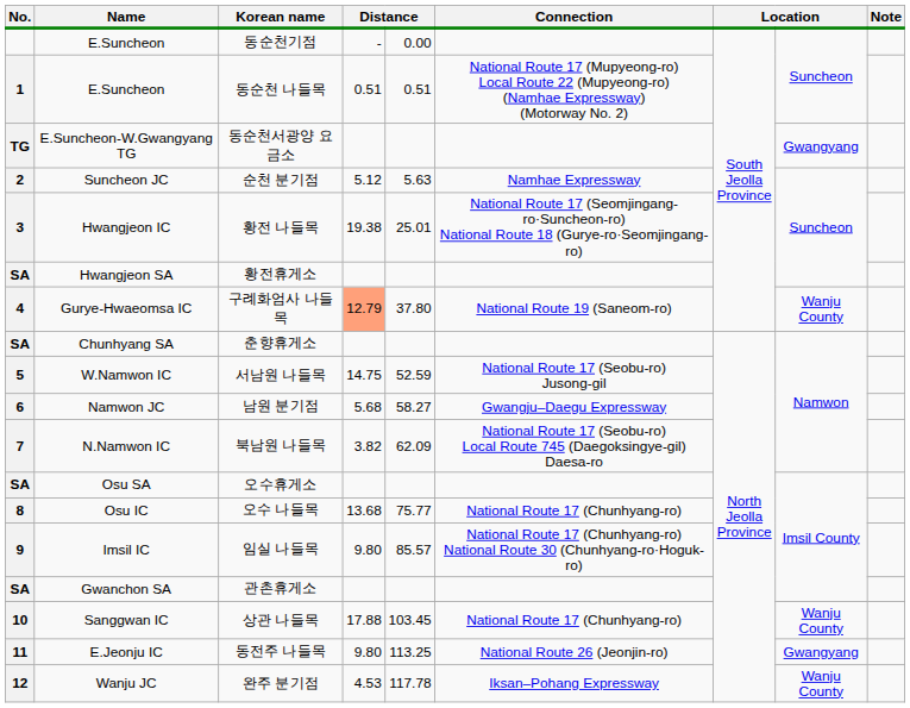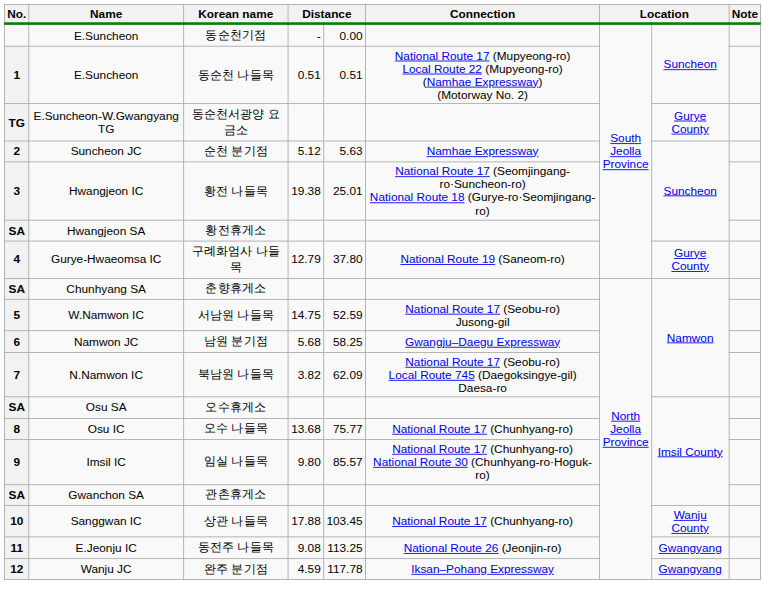 <table class="wikitable" style="font-size: 85%; text-align: center;">
 <tr style="border-bottom:solid 0.25em green;">
 <th>No.</th>
 <th>Name</th>
 <th>Korean name</th>
 <th colspan="2">Distance</th>
 <th>Connection</th>
 <th colspan="2">Location</th>
 <th>Note</th>
 </tr>
 <tr>
 <td></td>
 <td>E.Suncheon</td>
 <td>동순천기점</td>
 <td style="text-align: right;">-</td>
 <td style="text-align: right;">0.00</td>
 <td></td>
 <td style="width: 1.2em;" rowspan="7"><a href='#'>South Jeolla Province</a></td>
 <td rowspan="2"><a href='#'>Suncheon</a></td>
 <td></td>
 </tr>
 <tr>
 <th>1</th>
 <td>E.Suncheon</td>
 <td>동순천 나들목</td>
 <td style="text-align: right;">0.51</td>
 <td style="text-align: right;">0.51</td>
 <td><a href='#'>National Route 17</a> (Mupyeong-ro)<br><a href='#'>Local Route 22</a> (Mupyeong-ro)<br>(<a href='#'>Namhae Expressway</a>)<br>(Motorway No. 2)</td>
 <td></td>
 </tr>
 <tr>
 <th>TG</th>
 <td>E.Suncheon-W.Gwangyang TG</td>
 <td>동순천서광양 요금소</td>
 <td></td>
 <td></td>
 <td></td>
-<td><a href='#'>Gwangyang</a></td>
+<td><a href='#'>Gurye County</a></td>
 <td></td>
 </tr>
 <tr>
 <th>2</th>
 <td>Suncheon JC</td>
 <td>순천 분기점</td>
 <td style="text-align: right;">5.12</td>
 <td style="text-align: right;">5.63</td>
 <td><a href='#'>Namhae Expressway</a></td>
 <td rowspan="3"><a href='#'>Suncheon</a></td>
 <td></td>
 </tr>
 <tr>
 <th>3</th>
 <td>Hwangjeon IC</td>
 <td>황전 나들목</td>
 <td style="text-align: right;">19.38</td>
 <td style="text-align: right;">25.01</td>
 <td><a href='#'>National Route 17</a> (Seomjingang-ro·Suncheon-ro)<br><a href='#'>National Route 18</a> (Gurye-ro·Seomjingang-ro)</td>
 <td></td>
 </tr>
 <tr>
 <th>SA</th>
 <td>Hwangjeon SA</td>
 <td>황전휴게소</td>
 <td></td>
 <td></td>
 <td></td>
 <td></td>
 </tr>
 <tr>
 <th>4</th>
 <td>Gurye-Hwaeomsa IC</td>
 <td>구례화엄사 나들목</td>
-<td style="background: lightsalmon; text-align: right;">12.79</td>
+<td style="text-align: right;">12.79</td>
 <td style="text-align: right;">37.80</td>
 <td><a href='#'>National Route 19</a> (Saneom-ro)</td>
-<td><a href='#'>Wanju County</a></td>
+<td><a href='#'>Gurye County</a></td>
 <td></td>
 </tr>
 <tr>
 <th>SA</th>
 <td>Chunhyang SA</td>
 <td>춘향휴게소</td>
 <td></td>
 <td></td>
 <td></td>
 <td style="width: 1.2em;" rowspan="11"><a href='#'>North Jeolla Province</a></td>
 <td rowspan="4"><a href='#'>Namwon</a></td>
 <td></td>
 </tr>
 <tr>
 <th>5</th>
 <td>W.Namwon IC</td>
 <td>서남원 나들목</td>
 <td style="text-align: right;">14.75</td>
 <td style="text-align: right;">52.59</td>
 <td><a href='#'>National Route 17</a> (Seobu-ro)<br>Jusong-gil</td>
 <td></td>
 </tr>
 <tr>
 <th>6</th>
 <td>Namwon JC</td>
 <td>남원 분기점</td>
 <td style="text-align: right;">5.68</td>
-<td style="text-align: right;">58.27</td>
+<td style="text-align: right;">58.25</td>
 <td><a href='#'>Gwangju–Daegu Expressway</a></td>
 <td></td>
 </tr>
 <tr>
 <th>7</th>
 <td>N.Namwon IC</td>
 <td>북남원 나들목</td>
 <td style="text-align: right;">3.82</td>
 <td style="text-align: right;">62.09</td>
 <td><a href='#'>National Route 17</a> (Seobu-ro)<br><a href='#'>Local Route 745</a> (Daegoksingye-gil)<br>Daesa-ro</td>
 <td></td>
 </tr>
 <tr>
 <th>SA</th>
 <td>Osu SA</td>
 <td>오수휴게소</td>
 <td></td>
 <td></td>
 <td></td>
 <td rowspan="4"><a href='#'>Imsil County</a></td>
 <td></td>
 </tr>
 <tr>
 <th>8</th>
 <td>Osu IC</td>
 <td>오수 나들목</td>
 <td style="text-align: right;">13.68</td>
 <td style="text-align: right;">75.77</td>
 <td><a href='#'>National Route 17</a> (Chunhyang-ro)</td>
 <td></td>
 </tr>
 <tr>
 <th>9</th>
 <td>Imsil IC</td>
 <td>임실 나들목</td>
 <td style="text-align: right;">9.80</td>
 <td style="text-align: right;">85.57</td>
 <td><a href='#'>National Route 17</a> (Chunhyang-ro)<br><a href='#'>National Route 30</a> (Chunhyang-ro·Hoguk-ro)</td>
 <td></td>
 </tr>
 <tr>
 <th>SA</th>
 <td>Gwanchon SA</td>
 <td>관촌휴게소</td>
 <td></td>
 <td></td>
 <td></td>
 <td></td>
 </tr>
 <tr>
 <th>10</th>
 <td>Sanggwan IC</td>
 <td>상관 나들목</td>
 <td style="text-align: right;">17.88</td>
 <td style="text-align: right;">103.45</td>
 <td><a href='#'>National Route 17</a> (Chunhyang-ro)</td>
 <td><a href='#'>Wanju County</a></td>
 <td></td>
 </tr>
 <tr>
 <th>11</th>
 <td>E.Jeonju IC</td>
 <td>동전주 나들목</td>
-<td style="text-align: right;">9.80</td>
+<td style="text-align: right;">9.08</td>
 <td style="text-align: right;">113.25</td>
 <td><a href='#'>National Route 26</a> (Jeonjin-ro)</td>
 <td><a href='#'>Gwangyang</a></td>
 <td></td>
 </tr>
 <tr>
 <th>12</th>
 <td>Wanju JC</td>
 <td>완주 분기점</td>
-<td style="text-align: right;">4.53</td>
+<td style="text-align: right;">4.59</td>
 <td style="text-align: right;">117.78</td>
 <td><a href='#'>Iksan–Pohang Expressway</a></td>
-<td><a href='#'>Wanju County</a></td>
+<td><a href='#'>Gwangyang</a></td>
 <td></td>
 </tr>
 </table>
